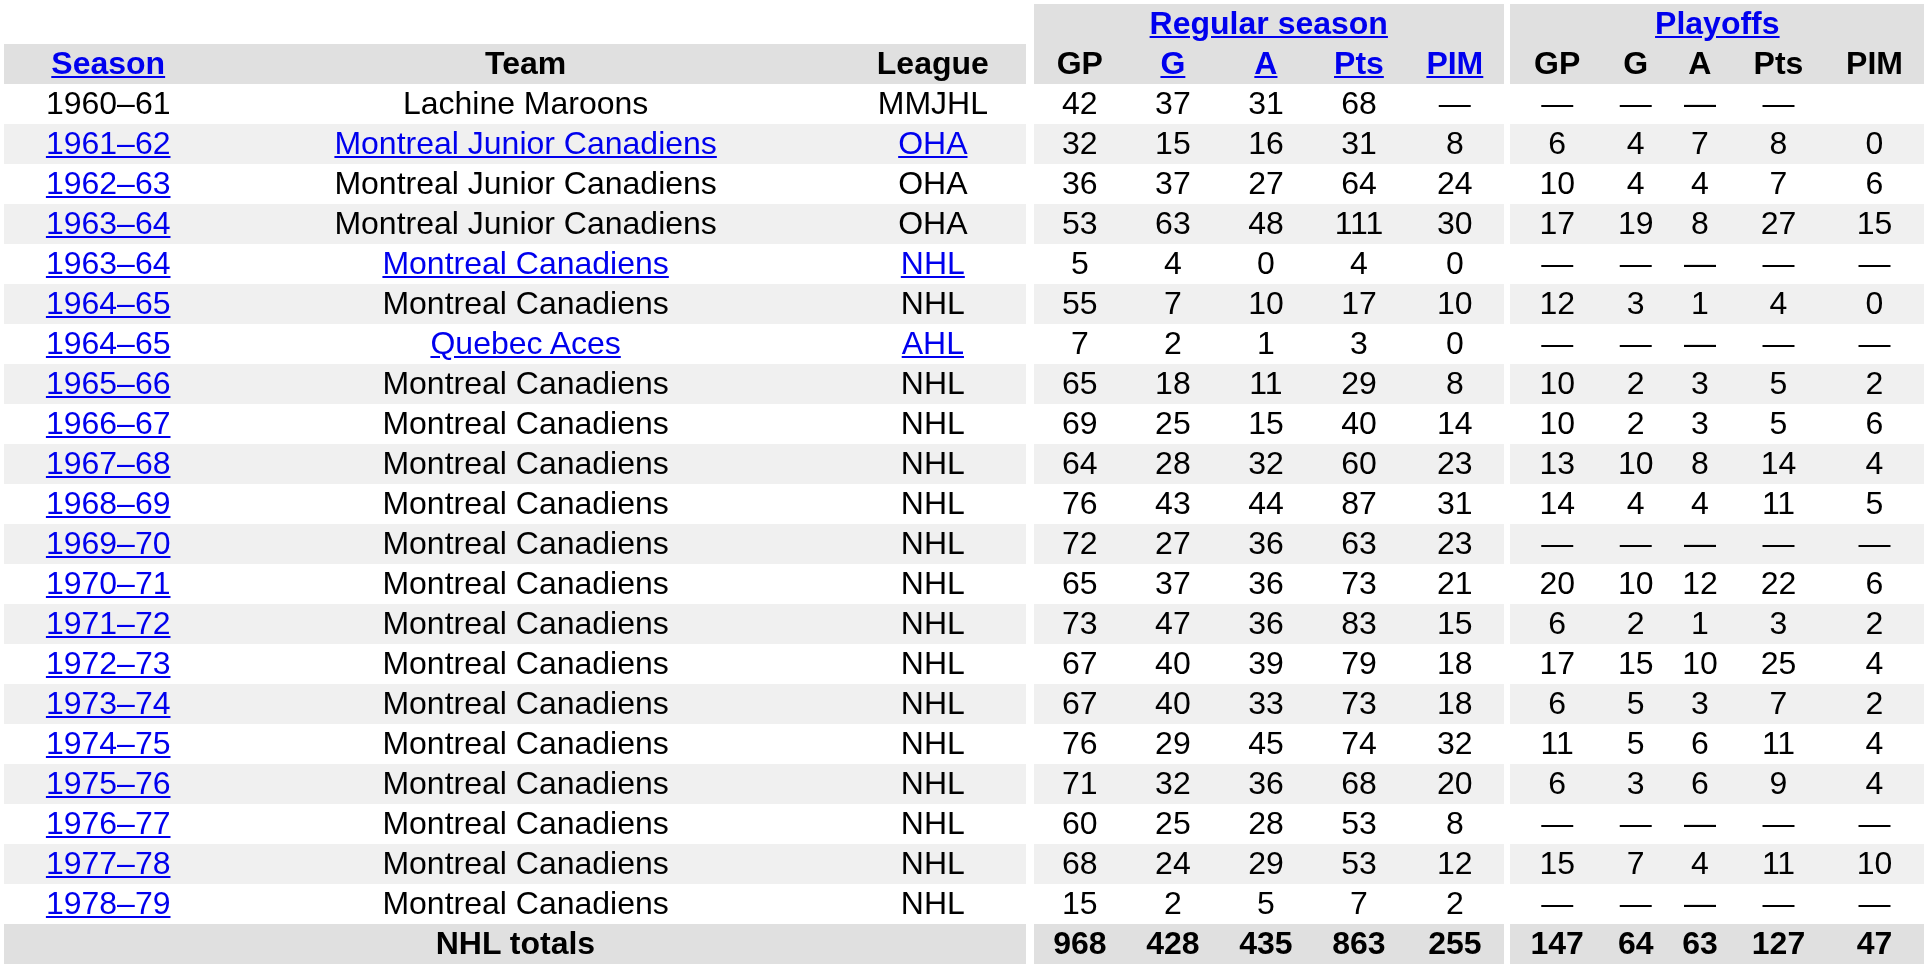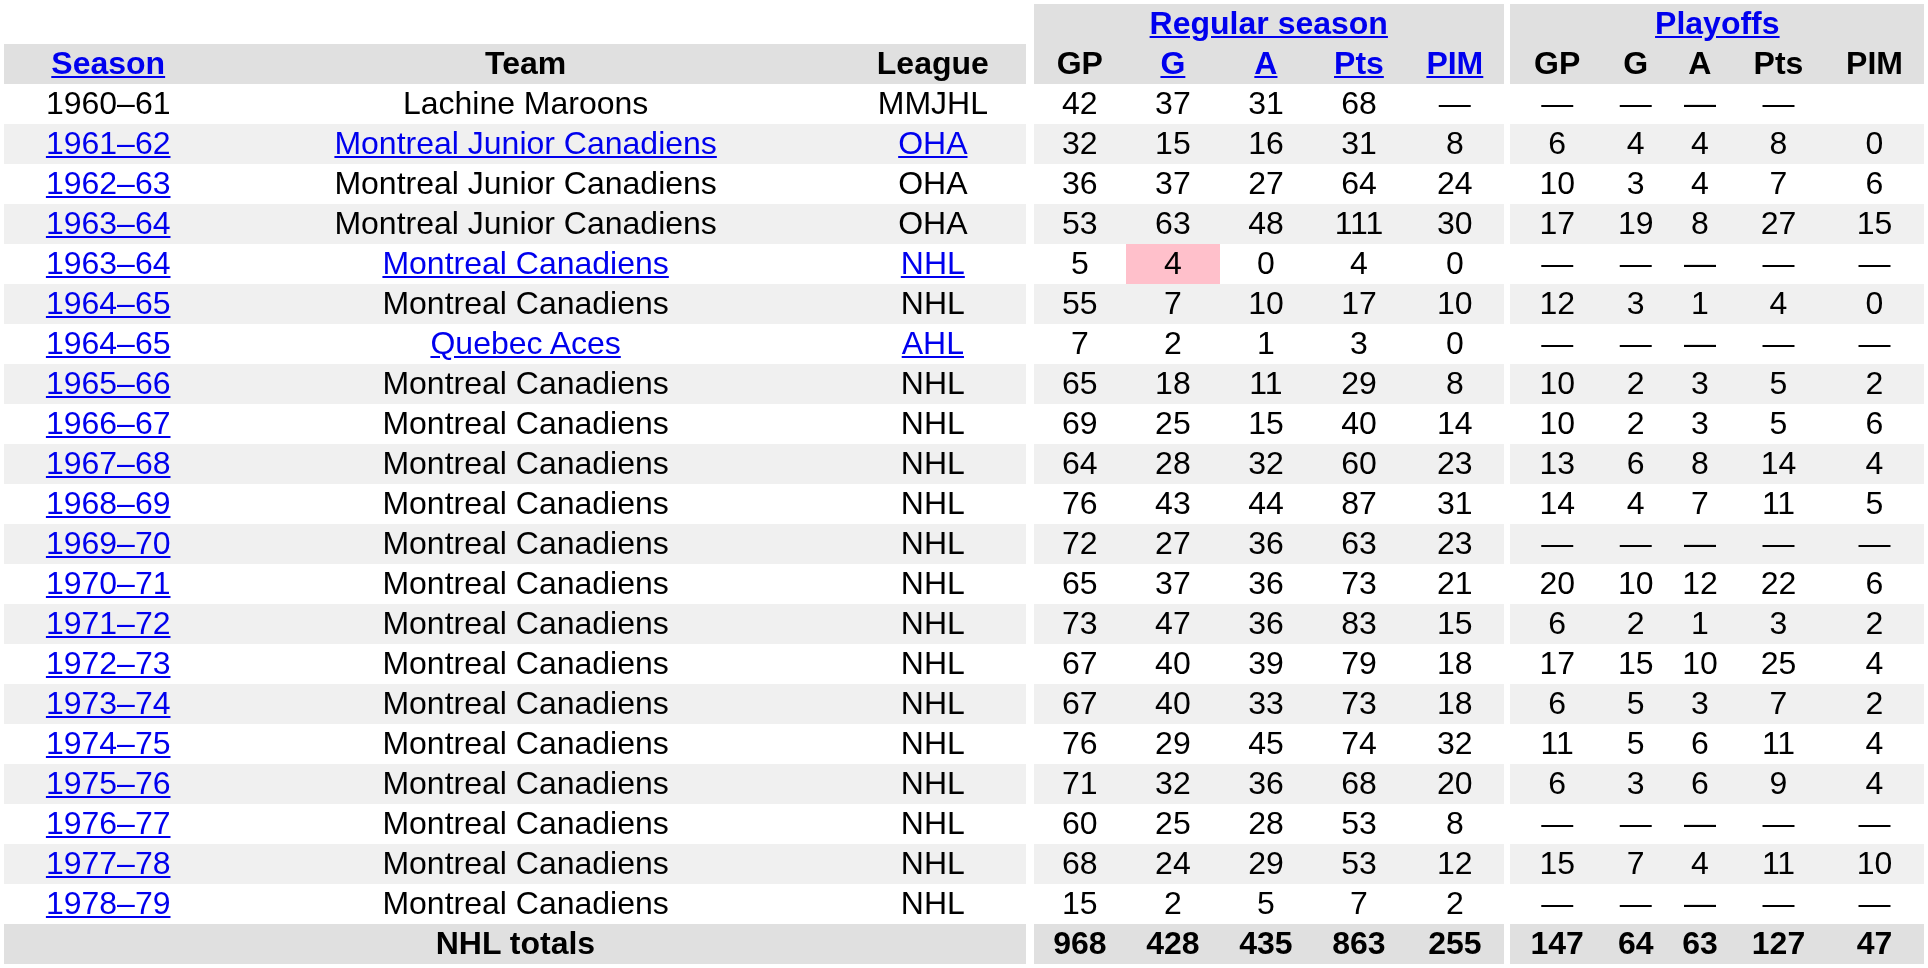 <table border="0" cellpadding="1" cellspacing="0" style="text-align:center; width:60em">
 <tr bgcolor="#e0e0e0">
 <th colspan="3" bgcolor="#ffffff"></th>
 <th rowspan="100" bgcolor="#ffffff"></th>
 <th colspan="5"><a href='#'>Regular season</a></th>
 <th rowspan="100" bgcolor="#ffffff"></th>
 <th colspan="5"><a href='#'>Playoffs</a></th>
 </tr>
 <tr bgcolor="#e0e0e0">
 <th><a href='#'>Season</a></th>
 <th>Team</th>
 <th>League</th>
 <th>GP</th>
 <th><a href='#'>G</a></th>
 <th><a href='#'>A</a></th>
 <th><a href='#'>Pts</a></th>
 <th><a href='#'>PIM</a></th>
 <th>GP</th>
 <th>G</th>
 <th>A</th>
 <th>Pts</th>
 <th>PIM</th>
 </tr>
 <tr>
 <td>1960–61</td>
 <td>Lachine Maroons</td>
 <td>MMJHL</td>
 <td>42</td>
 <td>37</td>
 <td>31</td>
 <td>68</td>
 <td>—</td>
 <td>—</td>
 <td>—</td>
 <td>—</td>
 <td>—</td>
 </tr>
 <tr bgcolor="#f0f0f0">
 <td><a href='#'>1961–62</a></td>
 <td><a href='#'>Montreal Junior Canadiens</a></td>
 <td><a href='#'>OHA</a></td>
 <td>32</td>
 <td>15</td>
 <td>16</td>
 <td>31</td>
 <td>8</td>
 <td>6</td>
 <td>4</td>
-<td>7</td>
+<td>4</td>
 <td>8</td>
 <td>0</td>
 </tr>
 <tr>
 <td><a href='#'>1962–63</a></td>
 <td>Montreal Junior Canadiens</td>
 <td>OHA</td>
 <td>36</td>
 <td>37</td>
 <td>27</td>
 <td>64</td>
 <td>24</td>
 <td>10</td>
-<td>4</td>
+<td>3</td>
 <td>4</td>
 <td>7</td>
 <td>6</td>
 </tr>
 <tr bgcolor="#f0f0f0">
 <td><a href='#'>1963–64</a></td>
 <td>Montreal Junior Canadiens</td>
 <td>OHA</td>
 <td>53</td>
 <td>63</td>
 <td>48</td>
 <td>111</td>
 <td>30</td>
 <td>17</td>
 <td>19</td>
 <td>8</td>
 <td>27</td>
 <td>15</td>
 </tr>
 <tr>
 <td><a href='#'>1963–64</a></td>
 <td><a href='#'>Montreal Canadiens</a></td>
 <td><a href='#'>NHL</a></td>
 <td>5</td>
-<td>4</td>
+<td style="background: pink;">4</td>
 <td>0</td>
 <td>4</td>
 <td>0</td>
 <td>—</td>
 <td>—</td>
 <td>—</td>
 <td>—</td>
 <td>—</td>
 </tr>
 <tr bgcolor="#f0f0f0">
 <td><a href='#'>1964–65</a></td>
 <td>Montreal Canadiens</td>
 <td>NHL</td>
 <td>55</td>
 <td>7</td>
 <td>10</td>
 <td>17</td>
 <td>10</td>
 <td>12</td>
 <td>3</td>
 <td>1</td>
 <td>4</td>
 <td>0</td>
 </tr>
 <tr>
 <td><a href='#'>1964–65</a></td>
 <td><a href='#'>Quebec Aces</a></td>
 <td><a href='#'>AHL</a></td>
 <td>7</td>
 <td>2</td>
 <td>1</td>
 <td>3</td>
 <td>0</td>
 <td>—</td>
 <td>—</td>
 <td>—</td>
 <td>—</td>
 <td>—</td>
 </tr>
 <tr bgcolor="#f0f0f0">
 <td><a href='#'>1965–66</a></td>
 <td>Montreal Canadiens</td>
 <td>NHL</td>
 <td>65</td>
 <td>18</td>
 <td>11</td>
 <td>29</td>
 <td>8</td>
 <td>10</td>
 <td>2</td>
 <td>3</td>
 <td>5</td>
 <td>2</td>
 </tr>
 <tr>
 <td><a href='#'>1966–67</a></td>
 <td>Montreal Canadiens</td>
 <td>NHL</td>
 <td>69</td>
 <td>25</td>
 <td>15</td>
 <td>40</td>
 <td>14</td>
 <td>10</td>
 <td>2</td>
 <td>3</td>
 <td>5</td>
 <td>6</td>
 </tr>
 <tr bgcolor="#f0f0f0">
 <td><a href='#'>1967–68</a></td>
 <td>Montreal Canadiens</td>
 <td>NHL</td>
 <td>64</td>
 <td>28</td>
 <td>32</td>
 <td>60</td>
 <td>23</td>
 <td>13</td>
-<td>10</td>
+<td>6</td>
 <td>8</td>
 <td>14</td>
 <td>4</td>
 </tr>
 <tr>
 <td><a href='#'>1968–69</a></td>
 <td>Montreal Canadiens</td>
 <td>NHL</td>
 <td>76</td>
 <td>43</td>
 <td>44</td>
 <td>87</td>
 <td>31</td>
 <td>14</td>
 <td>4</td>
-<td>4</td>
+<td>7</td>
 <td>11</td>
 <td>5</td>
 </tr>
 <tr bgcolor="#f0f0f0">
 <td><a href='#'>1969–70</a></td>
 <td>Montreal Canadiens</td>
 <td>NHL</td>
 <td>72</td>
 <td>27</td>
 <td>36</td>
 <td>63</td>
 <td>23</td>
 <td>—</td>
 <td>—</td>
 <td>—</td>
 <td>—</td>
 <td>—</td>
 </tr>
 <tr>
 <td><a href='#'>1970–71</a></td>
 <td>Montreal Canadiens</td>
 <td>NHL</td>
 <td>65</td>
 <td>37</td>
 <td>36</td>
 <td>73</td>
 <td>21</td>
 <td>20</td>
 <td>10</td>
 <td>12</td>
 <td>22</td>
 <td>6</td>
 </tr>
 <tr bgcolor="#f0f0f0">
 <td><a href='#'>1971–72</a></td>
 <td>Montreal Canadiens</td>
 <td>NHL</td>
 <td>73</td>
 <td>47</td>
 <td>36</td>
 <td>83</td>
 <td>15</td>
 <td>6</td>
 <td>2</td>
 <td>1</td>
 <td>3</td>
 <td>2</td>
 </tr>
 <tr>
 <td><a href='#'>1972–73</a></td>
 <td>Montreal Canadiens</td>
 <td>NHL</td>
 <td>67</td>
 <td>40</td>
 <td>39</td>
 <td>79</td>
 <td>18</td>
 <td>17</td>
 <td>15</td>
 <td>10</td>
 <td>25</td>
 <td>4</td>
 </tr>
 <tr bgcolor="#f0f0f0">
 <td><a href='#'>1973–74</a></td>
 <td>Montreal Canadiens</td>
 <td>NHL</td>
 <td>67</td>
 <td>40</td>
 <td>33</td>
 <td>73</td>
 <td>18</td>
 <td>6</td>
 <td>5</td>
 <td>3</td>
 <td>7</td>
 <td>2</td>
 </tr>
 <tr>
 <td><a href='#'>1974–75</a></td>
 <td>Montreal Canadiens</td>
 <td>NHL</td>
 <td>76</td>
 <td>29</td>
 <td>45</td>
 <td>74</td>
 <td>32</td>
 <td>11</td>
 <td>5</td>
 <td>6</td>
 <td>11</td>
 <td>4</td>
 </tr>
 <tr bgcolor="#f0f0f0">
 <td><a href='#'>1975–76</a></td>
 <td>Montreal Canadiens</td>
 <td>NHL</td>
 <td>71</td>
 <td>32</td>
 <td>36</td>
 <td>68</td>
 <td>20</td>
 <td>6</td>
 <td>3</td>
 <td>6</td>
 <td>9</td>
 <td>4</td>
 </tr>
 <tr>
 <td><a href='#'>1976–77</a></td>
 <td>Montreal Canadiens</td>
 <td>NHL</td>
 <td>60</td>
 <td>25</td>
 <td>28</td>
 <td>53</td>
 <td>8</td>
 <td>—</td>
 <td>—</td>
 <td>—</td>
 <td>—</td>
 <td>—</td>
 </tr>
 <tr bgcolor="#f0f0f0">
 <td><a href='#'>1977–78</a></td>
 <td>Montreal Canadiens</td>
 <td>NHL</td>
 <td>68</td>
 <td>24</td>
 <td>29</td>
 <td>53</td>
 <td>12</td>
 <td>15</td>
 <td>7</td>
 <td>4</td>
 <td>11</td>
 <td>10</td>
 </tr>
 <tr>
 <td><a href='#'>1978–79</a></td>
 <td>Montreal Canadiens</td>
 <td>NHL</td>
 <td>15</td>
 <td>2</td>
 <td>5</td>
 <td>7</td>
 <td>2</td>
 <td>—</td>
 <td>—</td>
 <td>—</td>
 <td>—</td>
 <td>—</td>
 </tr>
 <tr bgcolor="#e0e0e0">
 <th colspan="3">NHL totals</th>
 <th>968</th>
 <th>428</th>
 <th>435</th>
 <th>863</th>
 <th>255</th>
 <th>147</th>
 <th>64</th>
 <th>63</th>
 <th>127</th>
 <th>47</th>
 </tr>
 </table>
